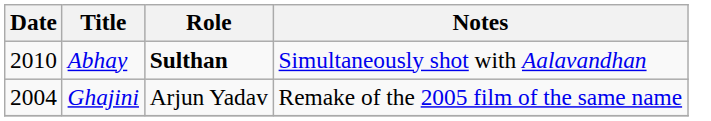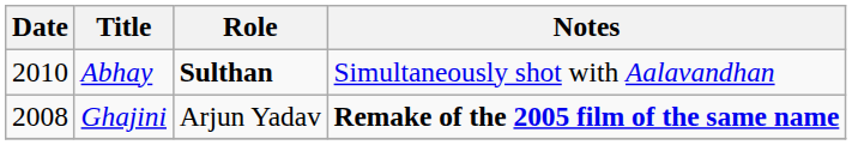 <table class="wikitable sortable">
 <tr>
 <th>Date</th>
 <th>Title</th>
 <th>Role</th>
 <th>Notes</th>
 </tr>
 <tr>
 <td>2010</td>
 <td><em><a href='#'>Abhay</a></em></td>
 <td><strong>Sulthan</strong></td>
 <td><a href='#'>Simultaneously shot</a> with <em><a href='#'>Aalavandhan</a></em></td>
 </tr>
 <tr>
-<td>2004</td>
+<td>2008</td>
 <td><em><a href='#'>Ghajini</a></em></td>
 <td>Arjun Yadav</td>
-<td>Remake of the <a href='#'>2005 film of the same name</a></td>
+<td><strong>Remake of the <a href='#'>2005 film of the same name</a></strong></td>
 </tr>
 <tr>
 </tr>
 </table>
